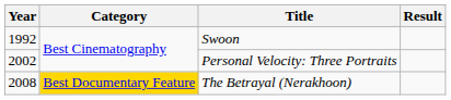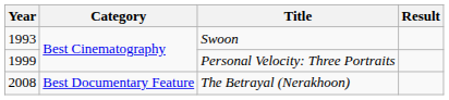 <table class="wikitable">
 <tr>
 <th>Year</th>
 <th>Category</th>
 <th>Title</th>
 <th>Result</th>
 </tr>
 <tr>
-<td>1992</td>
+<td>1993</td>
 <td rowspan=2><a href='#'>Best Cinematography</a></td>
 <td><em>Swoon</em></td>
 <td></td>
 </tr>
 <tr>
-<td>2002</td>
+<td>1999</td>
 <td><em>Personal Velocity: Three Portraits</em></td>
 <td></td>
 </tr>
 <tr>
 <td>2008</td>
-<td style="background: gold;"><a href='#'>Best Documentary Feature</a></td>
+<td><a href='#'>Best Documentary Feature</a></td>
 <td><em>The Betrayal (Nerakhoon)</em></td>
 <td></td>
 </tr>
 </table>
